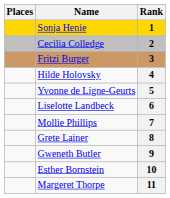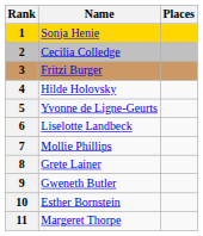 <table class="wikitable">
 <tr>
+<th>Rank</th>
+<th>Name</th>
 <th>Places</th>
-<th>Name</th>
-<th>Rank</th>
 </tr>
 <tr bgcolor="gold">
+<td align="center"><strong>1</strong></td>
+<td> <a href='#'>Sonja Henie</a></td>
 <td></td>
-<td> <a href='#'>Sonja Henie</a></td>
-<td align="center"><strong>1</strong></td>
 </tr>
 <tr bgcolor="silver">
+<td align="center"><strong>2</strong></td>
+<td> <a href='#'>Cecilia Colledge</a></td>
 <td></td>
-<td> <a href='#'>Cecilia Colledge</a></td>
-<td align="center"><strong>2</strong></td>
 </tr>
 <tr bgcolor="cc9966">
+<td align="center"><strong>3</strong></td>
+<td> <a href='#'>Fritzi Burger</a></td>
 <td></td>
-<td> <a href='#'>Fritzi Burger</a></td>
-<td align="center"><strong>3</strong></td>
 </tr>
 <tr>
+<th>4</th>
+<td> <a href='#'>Hilde Holovsky</a></td>
 <td></td>
-<td> <a href='#'>Hilde Holovsky</a></td>
-<th>4</th>
 </tr>
 <tr>
+<th>5</th>
+<td> <a href='#'>Yvonne de Ligne-Geurts</a></td>
 <td></td>
-<td> <a href='#'>Yvonne de Ligne-Geurts</a></td>
-<th>5</th>
 </tr>
 <tr>
+<th>6</th>
+<td> <a href='#'>Liselotte Landbeck</a></td>
 <td></td>
-<td> <a href='#'>Liselotte Landbeck</a></td>
-<th>6</th>
 </tr>
 <tr>
+<th>7</th>
+<td> <a href='#'>Mollie Phillips</a></td>
 <td></td>
-<td> <a href='#'>Mollie Phillips</a></td>
-<th>7</th>
 </tr>
 <tr>
+<th>8</th>
+<td> <a href='#'>Grete Lainer</a></td>
 <td></td>
-<td> <a href='#'>Grete Lainer</a></td>
-<th>8</th>
 </tr>
 <tr>
+<th>9</th>
+<td> <a href='#'>Gweneth Butler</a></td>
 <td></td>
-<td> <a href='#'>Gweneth Butler</a></td>
-<th>9</th>
 </tr>
 <tr>
+<th>10</th>
+<td> <a href='#'>Esther Bornstein</a></td>
 <td></td>
-<td> <a href='#'>Esther Bornstein</a></td>
-<th>10</th>
 </tr>
 <tr>
+<th>11</th>
+<td> <a href='#'>Margeret Thorpe</a></td>
 <td></td>
-<td> <a href='#'>Margeret Thorpe</a></td>
-<th>11</th>
 </tr>
 </table>
